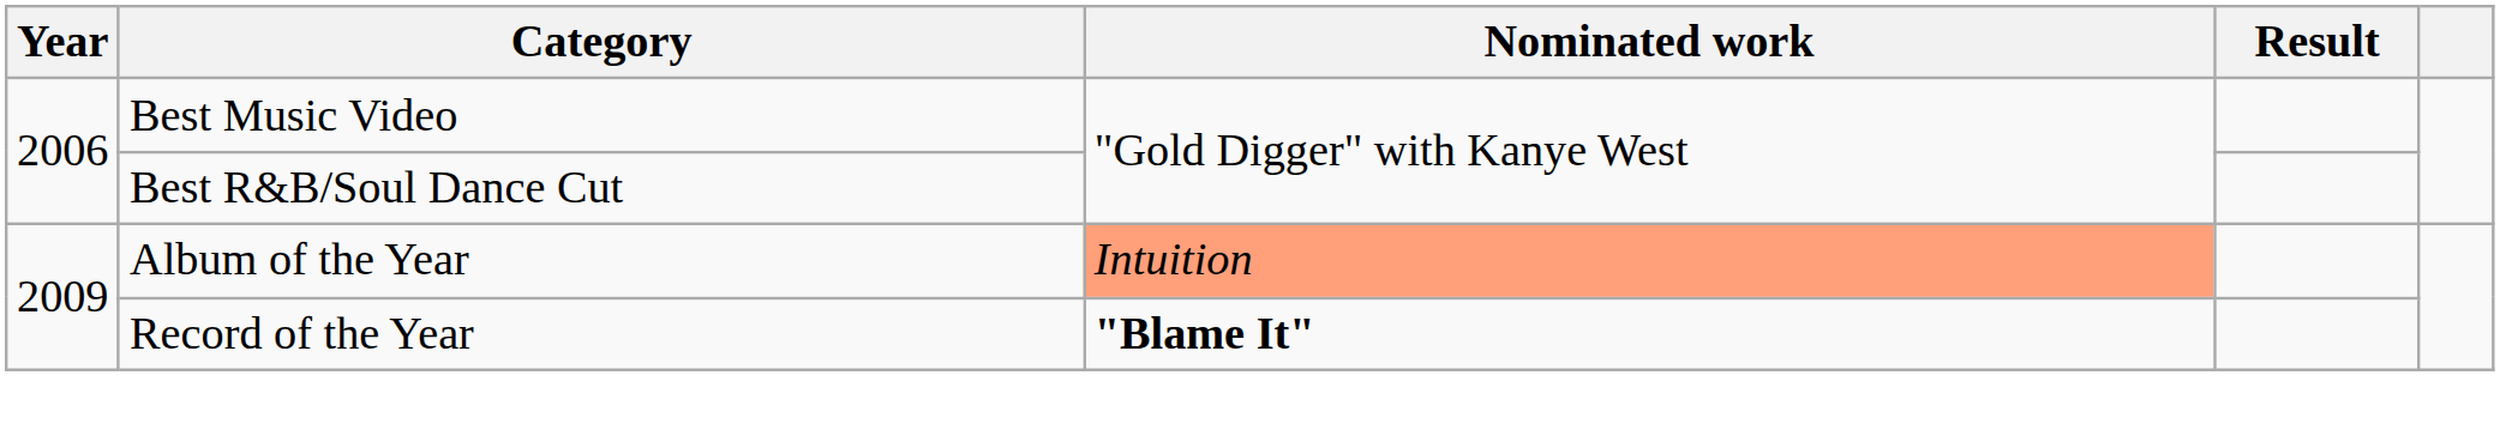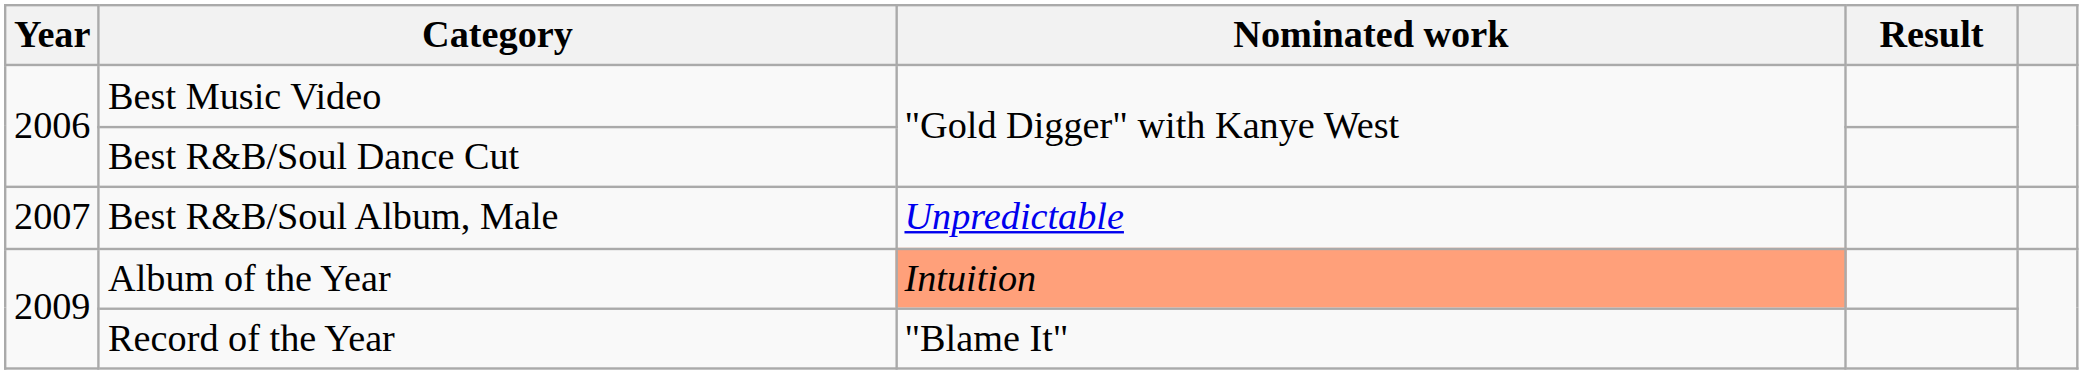 <table class=wikitable>
 <tr>
 <th scope="col" style="width:1em;">Year</th>
 <th scope="col" style="width:33em;">Category</th>
 <th scope="col" style="width:39em;">Nominated work</th>
 <th scope="col" style="width:5em;">Result</th>
 <th scope="col" style="width:2em;"></th>
 </tr>
 <tr>
 <td rowspan="2">2006</td>
 <td>Best Music Video</td>
 <td rowspan="2">"Gold Digger" with Kanye West</td>
 <td></td>
 <td rowspan="2"></td>
 </tr>
 <tr>
 <td>Best R&B/Soul Dance Cut</td>
 <td></td>
 </tr>
 <tr>
+<td>2007</td>
+<td>Best R&B/Soul Album, Male</td>
+<td><em><a href='#'>Unpredictable</a></em></td>
+<td></td>
+<td></td>
+</tr>
+<tr>
 <td rowspan="2">2009</td>
 <td>Album of the Year</td>
 <td style="background: lightsalmon;"><em>Intuition</em></td>
 <td></td>
 <td rowspan="2"></td>
 </tr>
 <tr>
 <td>Record of the Year</td>
-<td><strong>"Blame It"</strong></td>
+<td>"Blame It"</td>
 <td></td>
 </tr>
 </table>
